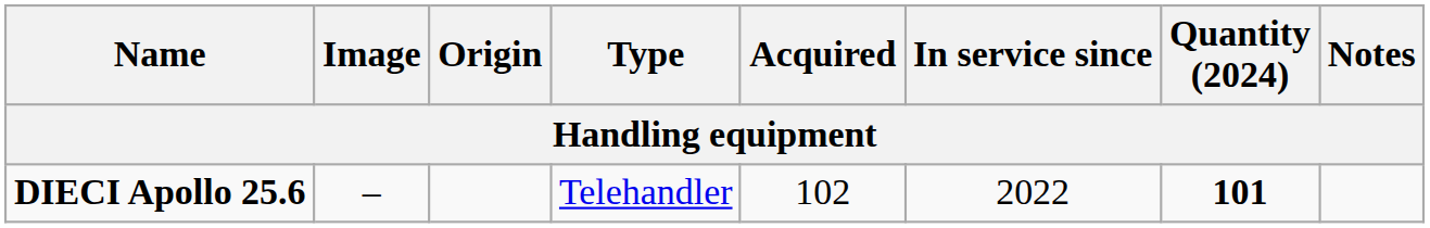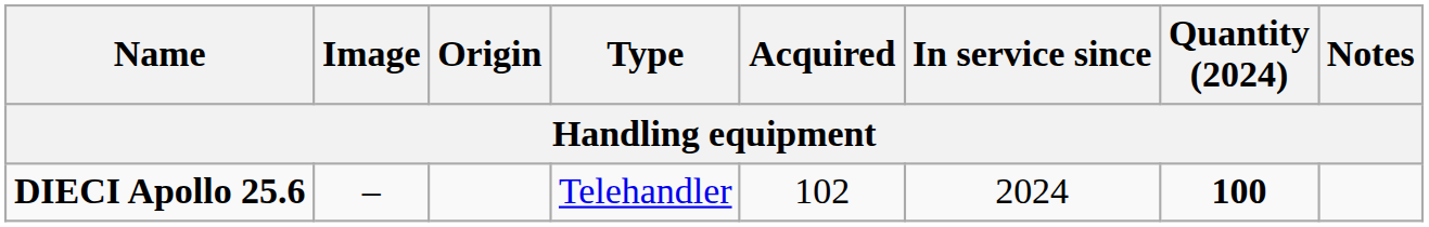 <table class="wikitable">
 <tr>
 <th>Name</th>
 <th style="text-align: center; ">Image</th>
 <th style="text-align: center; ">Origin</th>
 <th>Type</th>
 <th style="text-align: center; ">Acquired</th>
 <th style="text-align: center; ">In service since</th>
 <th style="text-align: center; ">Quantity<br>(2024)</th>
 <th style="text-align: center; ">Notes</th>
 </tr>
 <tr>
 <th colspan="8">Handling equipment</th>
 </tr>
 <tr>
 <td><strong>DIECI Apollo 25.6</strong></td>
 <td style="text-align: center; ">–</td>
 <td></td>
 <td><a href='#'>Telehandler</a></td>
 <td style="text-align: center; ">102</td>
-<td style="text-align: center; ">2022</td>
-<td style="text-align: center; "><strong>101</strong></td>
+<td style="text-align: center; ">2024</td>
+<td style="text-align: center; "><strong>100</strong></td>
 <td></td>
 </tr>
 </table>
